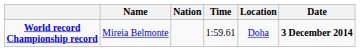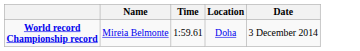 <table class=wikitable style=text-align:center>
 <tr>
 <th></th>
 <th>Name</th>
-<th>Nation</th>
 <th>Time</th>
 <th>Location</th>
 <th>Date</th>
 </tr>
 <tr>
 <td><strong><a href='#'>World record</a><br><a href='#'>Championship record</a></strong></td>
 <td align=left><a href='#'>Mireia Belmonte</a></td>
-<td align=left></td>
 <td align=left>1:59.61</td>
 <td><a href='#'>Doha</a></td>
-<td><strong>3 December 2014</strong></td>
+<td>3 December 2014</td>
 </tr>
 </table>
